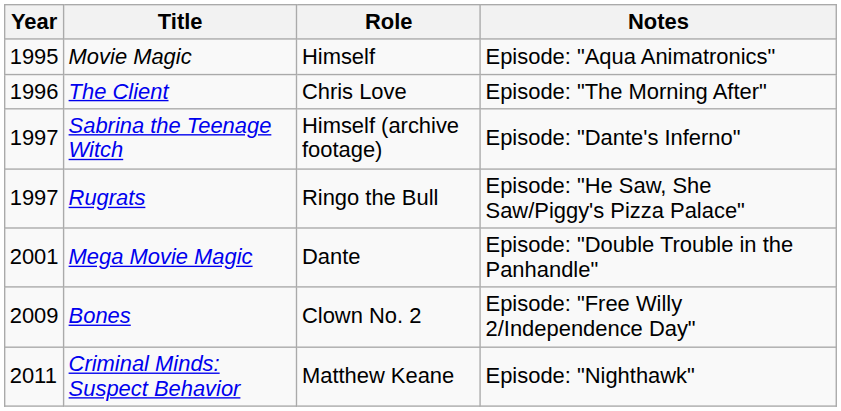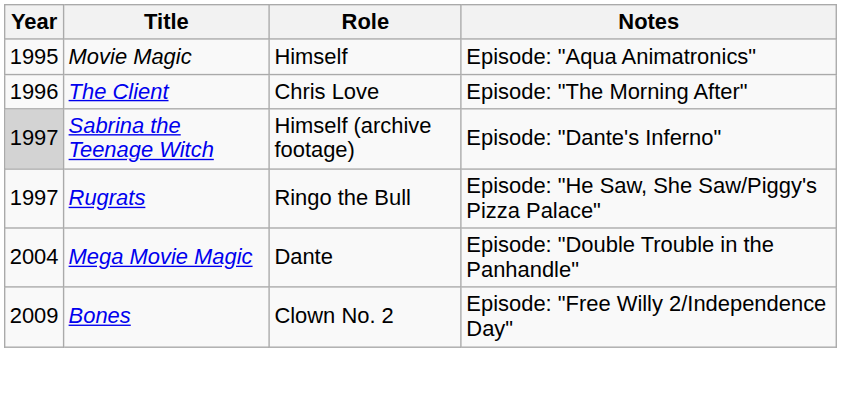 <table class="wikitable">
 <tr>
 <th>Year</th>
 <th>Title</th>
 <th>Role</th>
 <th>Notes</th>
 </tr>
 <tr>
 <td>1995</td>
 <td><em>Movie Magic</em></td>
 <td>Himself</td>
 <td>Episode: "Aqua Animatronics"</td>
 </tr>
 <tr>
 <td>1996</td>
 <td><em><a href='#'>The Client</a></em></td>
 <td>Chris Love</td>
 <td>Episode: "The Morning After"</td>
 </tr>
 <tr>
-<td>1997</td>
+<td style="background: lightgrey;">1997</td>
 <td><em><a href='#'>Sabrina the Teenage Witch</a></em></td>
 <td>Himself (archive footage)</td>
 <td>Episode: "Dante's Inferno"</td>
 </tr>
 <tr>
 <td>1997</td>
 <td><em><a href='#'>Rugrats</a></em></td>
 <td>Ringo the Bull</td>
 <td>Episode: "He Saw, She Saw/Piggy's Pizza Palace"</td>
 </tr>
 <tr>
-<td>2001</td>
+<td>2004</td>
 <td><em><a href='#'>Mega Movie Magic</a></em></td>
 <td>Dante</td>
 <td>Episode: "Double Trouble in the Panhandle"</td>
 </tr>
 <tr>
 <td>2009</td>
 <td><em><a href='#'>Bones</a></em></td>
 <td>Clown No. 2</td>
 <td>Episode: "Free Willy 2/Independence Day"</td>
 </tr>
-<tr>
-<td>2011</td>
-<td><em><a href='#'>Criminal Minds: Suspect Behavior</a></em></td>
-<td>Matthew Keane</td>
-<td>Episode: "Nighthawk"</td>
-</tr>
 </table>
